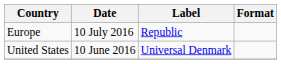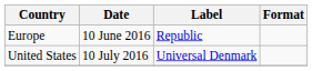 <table class="sortable wikitable">
 <tr>
 <th>Country</th>
 <th>Date</th>
 <th>Label</th>
 <th>Format</th>
 </tr>
 <tr>
 <td>Europe</td>
-<td>10 July 2016</td>
+<td>10 June 2016</td>
 <td><a href='#'>Republic</a></td>
 <td></td>
 </tr>
 <tr>
 <td>United States</td>
-<td>10 June 2016</td>
+<td>10 July 2016</td>
 <td><a href='#'>Universal Denmark</a></td>
 <td></td>
 </tr>
 <tr>
 </tr>
 </table>
